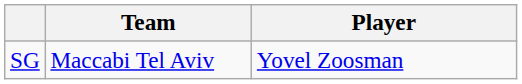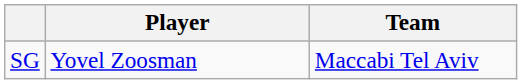 <table class="wikitable">
 <tr>
 <th align="center"></th>
+<th style="text-align:center;width:175px;">Player</th>
 <th style="text-align:center;width:135px;">Team</th>
-<th style="text-align:center;width:175px;">Player</th>
 </tr>
 <tr>
 <td align=center><a href='#'>SG</a></td>
+<td> <a href='#'>Yovel Zoosman</a></td>
 <td><a href='#'>Maccabi Tel Aviv</a></td>
-<td> <a href='#'>Yovel Zoosman</a></td>
 </tr>
 </table>
